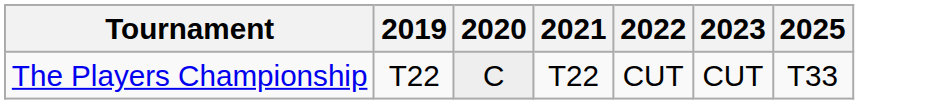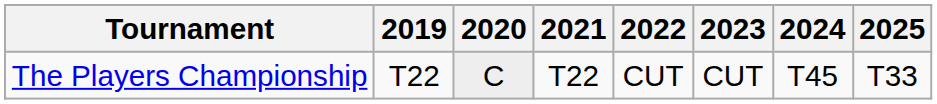 <table class="wikitable" style="font-size:95%;text-align:center;">
 <tr>
 <th>Tournament</th>
 <th>2019</th>
 <th>2020</th>
 <th>2021</th>
 <th>2022</th>
 <th>2023</th>
+<th>2024</th>
 <th>2025</th>
 </tr>
 <tr>
 <td align=left><a href='#'>The Players Championship</a></td>
 <td>T22</td>
 <td style="background:#eeeeee;">C</td>
 <td>T22</td>
 <td>CUT</td>
 <td>CUT</td>
+<td>T45</td>
 <td>T33</td>
 </tr>
 </table>
